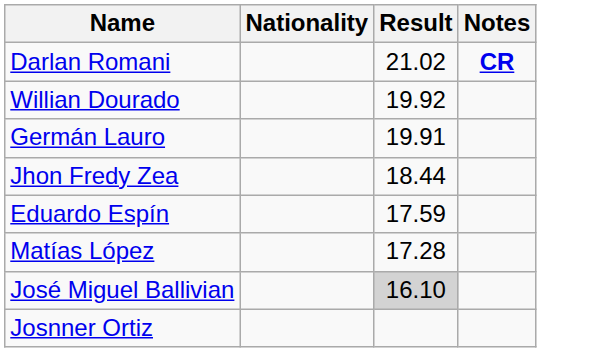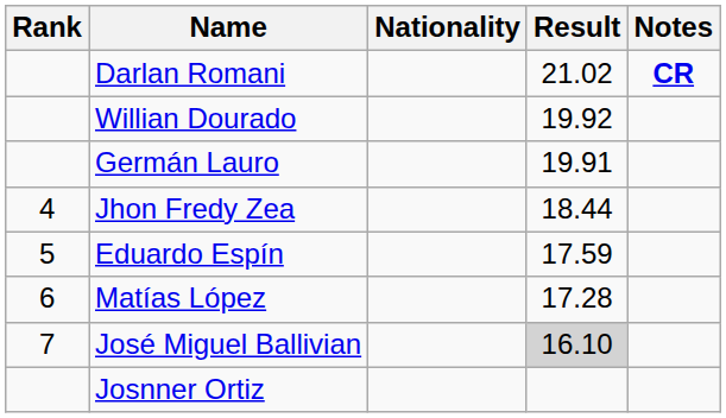 <table class="wikitable sortable" style="text-align:center;font-size=95%">
 <tr>
+<th>Rank</th>
 <th>Name</th>
 <th>Nationality</th>
 <th>Result</th>
 <th>Notes</th>
 </tr>
 <tr>
+<td></td>
 <td align=left><a href='#'>Darlan Romani</a></td>
 <td align=left></td>
 <td>21.02</td>
 <td><strong><a href='#'>CR</a></strong></td>
 </tr>
 <tr>
+<td></td>
 <td align=left><a href='#'>Willian Dourado</a></td>
 <td align=left></td>
 <td>19.92</td>
 <td></td>
 </tr>
 <tr>
+<td></td>
 <td align=left><a href='#'>Germán Lauro</a></td>
 <td align=left></td>
 <td>19.91</td>
 <td></td>
 </tr>
 <tr>
+<td>4</td>
 <td align=left><a href='#'>Jhon Fredy Zea</a></td>
 <td align=left></td>
 <td>18.44</td>
 <td></td>
 </tr>
 <tr>
+<td>5</td>
 <td align=left><a href='#'>Eduardo Espín</a></td>
 <td align=left></td>
 <td>17.59</td>
 <td></td>
 </tr>
 <tr>
+<td>6</td>
 <td align=left><a href='#'>Matías López</a></td>
 <td align=left></td>
 <td>17.28</td>
 <td></td>
 </tr>
 <tr>
+<td>7</td>
 <td align=left><a href='#'>José Miguel Ballivian</a></td>
 <td align=left></td>
 <td style="background: lightgrey;">16.10</td>
 <td></td>
 </tr>
 <tr>
+<td></td>
 <td align=left><a href='#'>Josnner Ortiz</a></td>
 <td align=left></td>
 <td></td>
 <td></td>
 </tr>
 </table>
